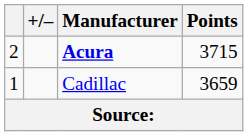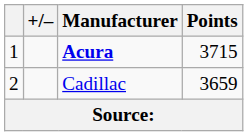 <table class="wikitable" style="font-size: 95%;">
 <tr>
 <th scope="col"></th>
 <th scope="col">+/–</th>
 <th scope="col">Manufacturer</th>
 <th scope="col">Points</th>
 </tr>
 <tr>
-<td align=center>2</td>
+<td align=center>1</td>
 <td align="left"></td>
 <td><strong> <a href='#'>Acura</a></strong></td>
 <td align=right>3715</td>
 </tr>
 <tr>
-<td align=center>1</td>
+<td align=center>2</td>
 <td align="left"></td>
 <td> <a href='#'>Cadillac</a></td>
 <td align=right>3659</td>
 </tr>
 <tr>
 <th colspan=5>Source:</th>
 </tr>
 </table>
